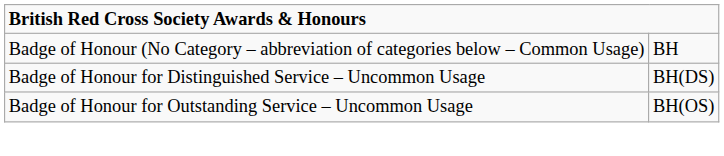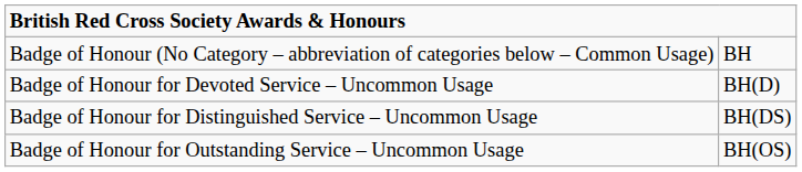 <table class="wikitable">
 <tr>
 <td colspan="2"><strong>British Red Cross Society Awards & Honours</strong></td>
 </tr>
 <tr>
 <td> Badge of Honour (No Category – abbreviation of categories below – Common Usage)</td>
 <td>BH</td>
+</tr>
+<tr>
+<td> Badge of Honour for Devoted Service – Uncommon Usage</td>
+<td>BH(D)</td>
 </tr>
 <tr>
 <td> Badge of Honour for Distinguished Service – Uncommon Usage</td>
 <td>BH(DS)</td>
 </tr>
 <tr>
 <td> Badge of Honour for Outstanding Service – Uncommon Usage</td>
 <td>BH(OS)</td>
 </tr>
 </table>
